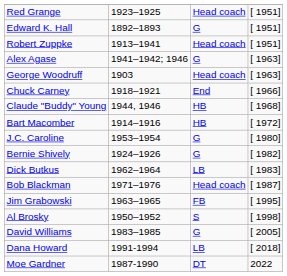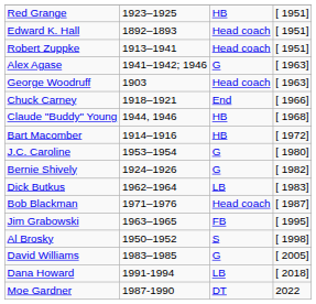 <table class="wikitable">
 <tr>
 </tr>
 <tr>
 <td><a href='#'>Red Grange</a></td>
 <td>1923–1925</td>
-<td><a href='#'>Head coach</a></td>
+<td><a href='#'>HB</a></td>
 <td>[ 1951]</td>
 </tr>
 <tr>
 <td><a href='#'>Edward K. Hall</a></td>
 <td>1892–1893</td>
-<td><a href='#'>G</a></td>
+<td><a href='#'>Head coach</a></td>
 <td>[ 1951]</td>
 </tr>
 <tr>
 <td><a href='#'>Robert Zuppke</a></td>
 <td>1913–1941</td>
 <td><a href='#'>Head coach</a></td>
 <td>[ 1951]</td>
 </tr>
 <tr>
 <td><a href='#'>Alex Agase</a></td>
 <td>1941–1942; 1946</td>
 <td><a href='#'>G</a></td>
 <td>[ 1963]</td>
 </tr>
 <tr>
 <td><a href='#'>George Woodruff</a></td>
 <td>1903</td>
 <td><a href='#'>Head coach</a></td>
 <td>[ 1963]</td>
 </tr>
 <tr>
 <td><a href='#'>Chuck Carney</a></td>
 <td>1918–1921</td>
 <td><a href='#'>End</a></td>
 <td>[ 1966]</td>
 </tr>
 <tr>
 <td><a href='#'>Claude "Buddy" Young</a></td>
 <td>1944, 1946</td>
 <td><a href='#'>HB</a></td>
 <td>[ 1968]</td>
 </tr>
 <tr>
 <td><a href='#'>Bart Macomber</a></td>
 <td>1914–1916</td>
 <td><a href='#'>HB</a></td>
 <td>[ 1972]</td>
 </tr>
 <tr>
 <td><a href='#'>J.C. Caroline</a></td>
 <td>1953–1954</td>
 <td><a href='#'>G</a></td>
 <td>[ 1980]</td>
 </tr>
 <tr>
 <td><a href='#'>Bernie Shively</a></td>
 <td>1924–1926</td>
 <td><a href='#'>G</a></td>
 <td>[ 1982]</td>
 </tr>
 <tr>
 <td><a href='#'>Dick Butkus</a></td>
 <td>1962–1964</td>
 <td><a href='#'>LB</a></td>
 <td>[ 1983]</td>
 </tr>
 <tr>
 <td><a href='#'>Bob Blackman</a></td>
 <td>1971–1976</td>
 <td><a href='#'>Head coach</a></td>
 <td>[ 1987]</td>
 </tr>
 <tr>
 <td><a href='#'>Jim Grabowski</a></td>
 <td>1963–1965</td>
 <td><a href='#'>FB</a></td>
 <td>[ 1995]</td>
 </tr>
 <tr>
 <td><a href='#'>Al Brosky</a></td>
 <td>1950–1952</td>
 <td><a href='#'>S</a></td>
 <td>[ 1998]</td>
 </tr>
 <tr>
 <td><a href='#'>David Williams</a></td>
 <td>1983–1985</td>
 <td><a href='#'>G</a></td>
 <td>[ 2005]</td>
 </tr>
 <tr>
 <td><a href='#'>Dana Howard</a></td>
 <td>1991-1994</td>
 <td><a href='#'>LB</a></td>
 <td>[ 2018]</td>
 </tr>
 <tr>
 <td><a href='#'>Moe Gardner</a></td>
 <td>1987-1990</td>
 <td><a href='#'>DT</a></td>
 <td>2022</td>
 </tr>
 </table>
